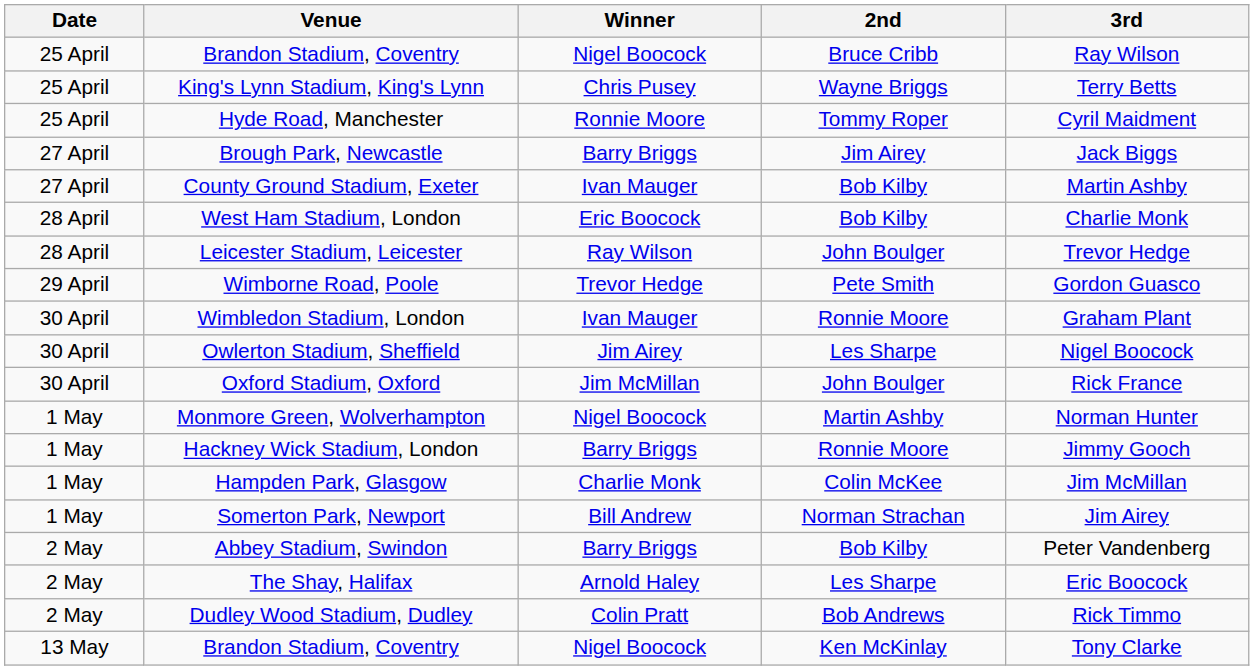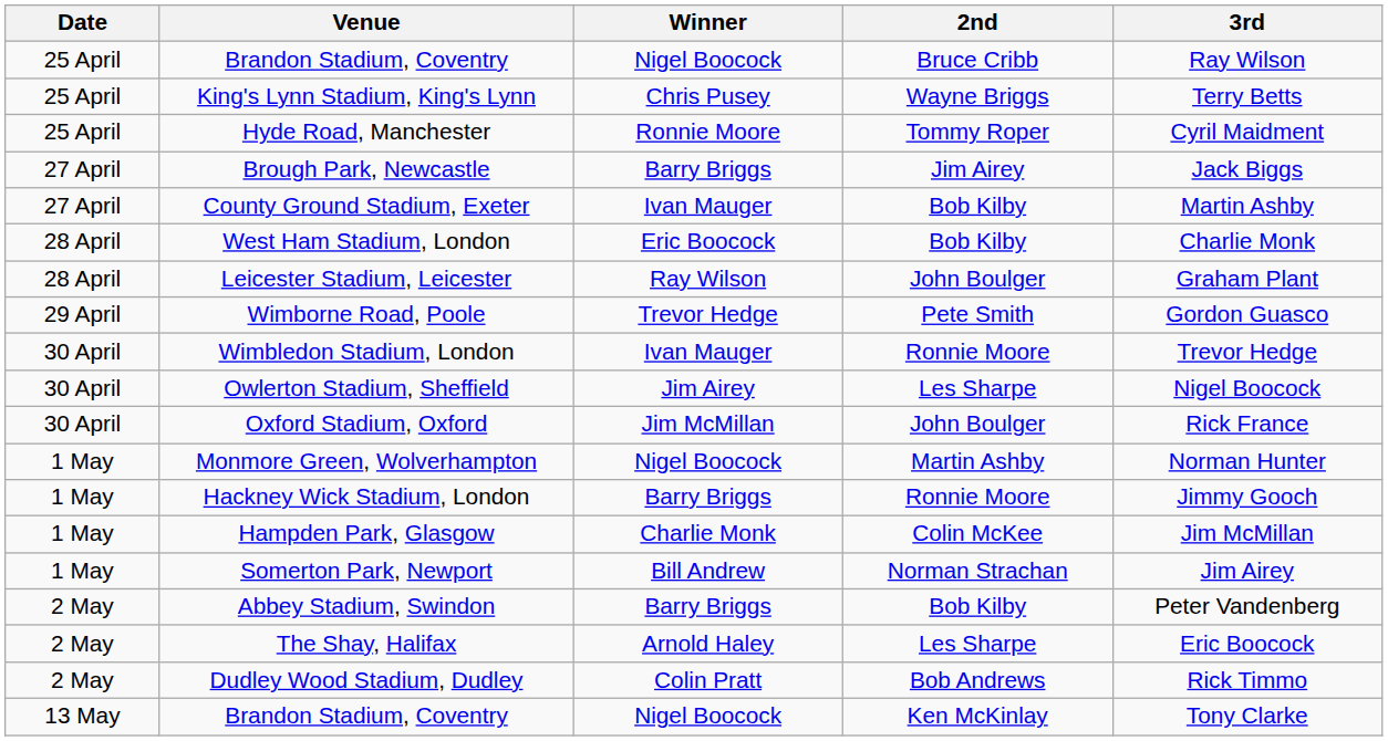 <table class="wikitable" style="text-align:center">
 <tr>
 <th width=100>Date</th>
 <th width=280>Venue</th>
 <th width=180>Winner</th>
 <th width=180>2nd</th>
 <th width=180>3rd</th>
 </tr>
 <tr>
 <td align=center>25 April</td>
 <td><a href='#'>Brandon Stadium</a>, <a href='#'>Coventry</a></td>
 <td><a href='#'>Nigel Boocock</a></td>
 <td><a href='#'>Bruce Cribb</a></td>
 <td><a href='#'>Ray Wilson</a></td>
 </tr>
 <tr>
 <td align=center>25 April</td>
 <td><a href='#'>King's Lynn Stadium</a>, <a href='#'>King's Lynn</a></td>
 <td><a href='#'>Chris Pusey</a></td>
 <td><a href='#'>Wayne Briggs</a></td>
 <td><a href='#'>Terry Betts</a></td>
 </tr>
 <tr>
 <td align=center>25 April</td>
 <td><a href='#'>Hyde Road</a>, Manchester</td>
 <td><a href='#'>Ronnie Moore</a></td>
 <td><a href='#'>Tommy Roper</a></td>
 <td><a href='#'>Cyril Maidment</a></td>
 </tr>
 <tr>
 <td align=center>27 April</td>
 <td><a href='#'>Brough Park</a>, <a href='#'>Newcastle</a></td>
 <td><a href='#'>Barry Briggs</a></td>
 <td><a href='#'>Jim Airey</a></td>
 <td><a href='#'>Jack Biggs</a></td>
 </tr>
 <tr>
 <td align=center>27 April</td>
 <td><a href='#'>County Ground Stadium</a>, <a href='#'>Exeter</a></td>
 <td><a href='#'>Ivan Mauger</a></td>
 <td><a href='#'>Bob Kilby</a></td>
 <td><a href='#'>Martin Ashby</a></td>
 </tr>
 <tr>
 <td align=center>28 April</td>
 <td><a href='#'>West Ham Stadium</a>, London</td>
 <td><a href='#'>Eric Boocock</a></td>
 <td><a href='#'>Bob Kilby</a></td>
 <td><a href='#'>Charlie Monk</a></td>
 </tr>
 <tr>
 <td align=center>28 April</td>
 <td><a href='#'>Leicester Stadium</a>, <a href='#'>Leicester</a></td>
 <td><a href='#'>Ray Wilson</a></td>
 <td><a href='#'>John Boulger</a></td>
-<td><a href='#'>Trevor Hedge</a></td>
+<td><a href='#'>Graham Plant</a></td>
 </tr>
 <tr>
 <td align=center>29 April</td>
 <td><a href='#'>Wimborne Road</a>, <a href='#'>Poole</a></td>
 <td><a href='#'>Trevor Hedge</a></td>
 <td><a href='#'>Pete Smith</a></td>
 <td><a href='#'>Gordon Guasco</a></td>
 </tr>
 <tr>
 <td align=center>30 April</td>
 <td><a href='#'>Wimbledon Stadium</a>, London</td>
 <td><a href='#'>Ivan Mauger</a></td>
 <td><a href='#'>Ronnie Moore</a></td>
-<td><a href='#'>Graham Plant</a></td>
+<td><a href='#'>Trevor Hedge</a></td>
 </tr>
 <tr>
 <td align=center>30 April</td>
 <td><a href='#'>Owlerton Stadium</a>, <a href='#'>Sheffield</a></td>
 <td><a href='#'>Jim Airey</a></td>
 <td><a href='#'>Les Sharpe</a></td>
 <td><a href='#'>Nigel Boocock</a></td>
 </tr>
 <tr>
 <td align=center>30 April</td>
 <td><a href='#'>Oxford Stadium</a>, <a href='#'>Oxford</a></td>
 <td><a href='#'>Jim McMillan</a></td>
 <td><a href='#'>John Boulger</a></td>
 <td><a href='#'>Rick France</a></td>
 </tr>
 <tr>
 <td align=center>1 May</td>
 <td><a href='#'>Monmore Green</a>, <a href='#'>Wolverhampton</a></td>
 <td><a href='#'>Nigel Boocock</a></td>
 <td><a href='#'>Martin Ashby</a></td>
 <td><a href='#'>Norman Hunter</a></td>
 </tr>
 <tr>
 <td align=center>1 May</td>
 <td><a href='#'>Hackney Wick Stadium</a>, London</td>
 <td><a href='#'>Barry Briggs</a></td>
 <td><a href='#'>Ronnie Moore</a></td>
 <td><a href='#'>Jimmy Gooch</a></td>
 </tr>
 <tr>
 <td align=center>1 May</td>
 <td><a href='#'>Hampden Park</a>, <a href='#'>Glasgow</a></td>
 <td><a href='#'>Charlie Monk</a></td>
 <td><a href='#'>Colin McKee</a></td>
 <td><a href='#'>Jim McMillan</a></td>
 </tr>
 <tr>
 <td align=center>1 May</td>
 <td><a href='#'>Somerton Park</a>, <a href='#'>Newport</a></td>
 <td><a href='#'>Bill Andrew</a></td>
 <td><a href='#'>Norman Strachan</a></td>
 <td><a href='#'>Jim Airey</a></td>
 </tr>
 <tr>
 <td align=center>2 May</td>
 <td><a href='#'>Abbey Stadium</a>, <a href='#'>Swindon</a></td>
 <td><a href='#'>Barry Briggs</a></td>
 <td><a href='#'>Bob Kilby</a></td>
 <td>Peter Vandenberg</td>
 </tr>
 <tr>
 <td align=center>2 May</td>
 <td><a href='#'>The Shay</a>, <a href='#'>Halifax</a></td>
 <td><a href='#'>Arnold Haley</a></td>
 <td><a href='#'>Les Sharpe</a></td>
 <td><a href='#'>Eric Boocock</a></td>
 </tr>
 <tr>
 <td align=center>2 May</td>
 <td><a href='#'>Dudley Wood Stadium</a>, <a href='#'>Dudley</a></td>
 <td><a href='#'>Colin Pratt</a></td>
 <td><a href='#'>Bob Andrews</a></td>
 <td><a href='#'>Rick Timmo</a></td>
 </tr>
 <tr>
 <td align=center>13 May</td>
 <td><a href='#'>Brandon Stadium</a>, <a href='#'>Coventry</a></td>
 <td><a href='#'>Nigel Boocock</a></td>
 <td><a href='#'>Ken McKinlay</a></td>
 <td><a href='#'>Tony Clarke</a></td>
 </tr>
 </table>
